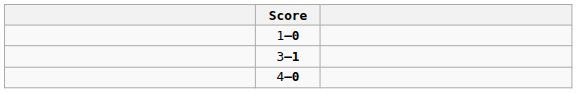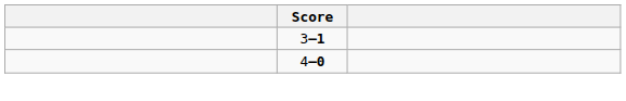 <table class="wikitable" style="text-align: center;">
 <tr>
 <th width=250></th>
 <th width=60>Score</th>
 <th width=250></th>
-</tr>
-<tr>
-<td align=left><strong></td>
-<td></strong>1<strong>–0</td>
-<td align=left></td>
 </tr>
 <tr>
 <td align=left></strong><strong></td>
 <td></strong>3<strong>–1</td>
 <td align=left></td>
 </tr>
 <tr>
 <td align=left></strong><strong></td>
 <td></strong>4<strong>–0</td>
 <td align=left></td>
 </tr>
 </table>
